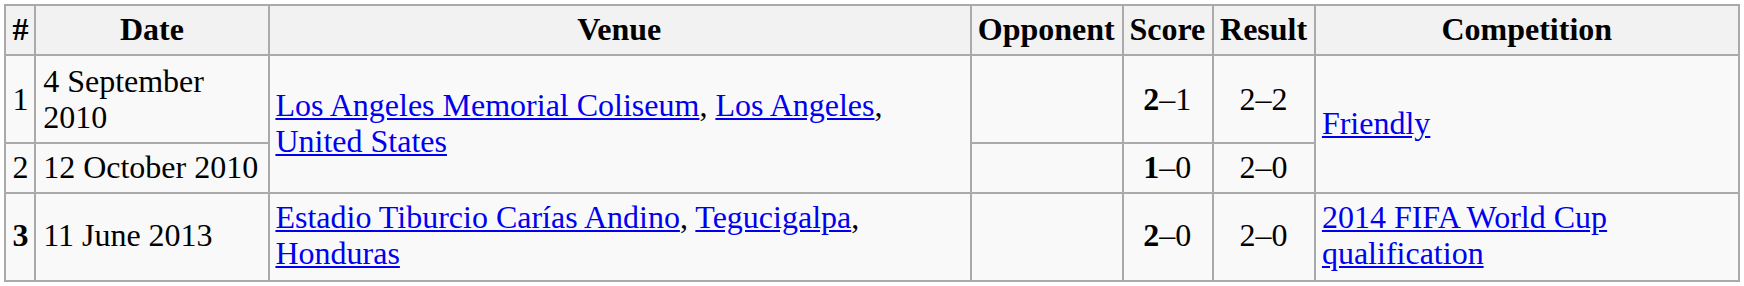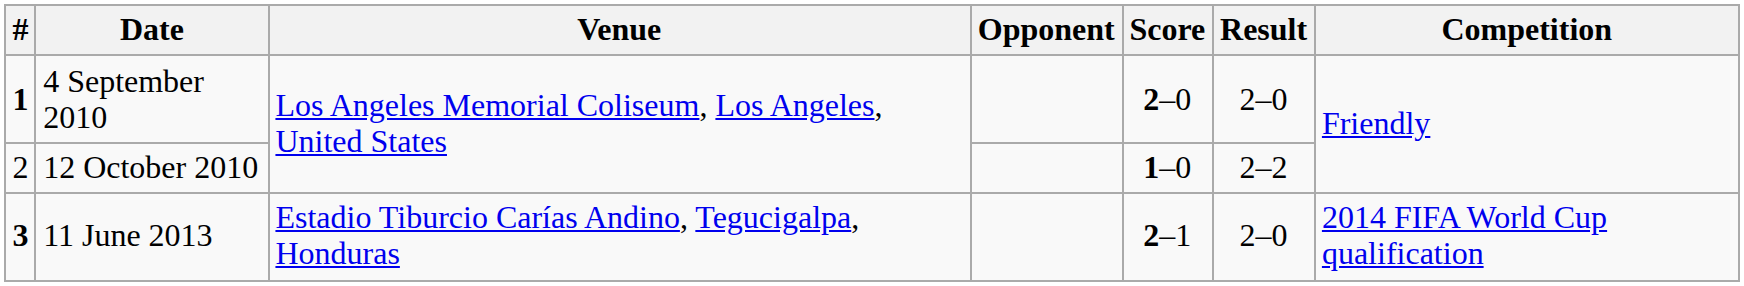 <table class="wikitable">
 <tr>
 <th>#</th>
 <th>Date</th>
 <th>Venue</th>
 <th>Opponent</th>
 <th>Score</th>
 <th>Result</th>
 <th>Competition</th>
 </tr>
 <tr>
-<td>1</td>
+<td><strong>1</strong></td>
 <td>4 September 2010</td>
 <td rowspan=2><a href='#'>Los Angeles Memorial Coliseum</a>, <a href='#'>Los Angeles</a>, <a href='#'>United States</a></td>
 <td></td>
-<td align=center><strong>2</strong>–1</td>
-<td align=center>2–2</td>
+<td align=center><strong>2</strong>–0</td>
+<td align=center>2–0</td>
 <td rowspan=2><a href='#'>Friendly</a></td>
 </tr>
 <tr>
 <td>2</td>
 <td>12 October 2010</td>
 <td></td>
 <td align=center><strong>1</strong>–0</td>
-<td align=center>2–0</td>
+<td align=center>2–2</td>
 </tr>
 <tr>
 <td><strong>3</strong></td>
 <td>11 June 2013</td>
 <td><a href='#'>Estadio Tiburcio Carías Andino</a>, <a href='#'>Tegucigalpa</a>, <a href='#'>Honduras</a></td>
 <td></td>
-<td align=center><strong>2</strong>–0</td>
+<td align=center><strong>2</strong>–1</td>
 <td align=center>2–0</td>
 <td><a href='#'>2014 FIFA World Cup qualification</a></td>
 </tr>
 <tr>
 </tr>
 </table>
